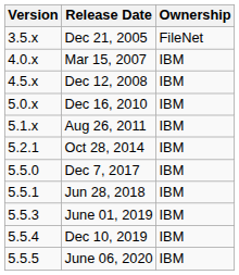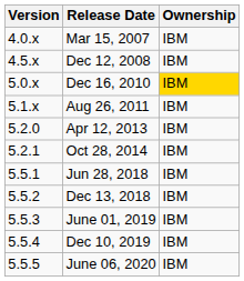 <table class="wikitable">
 <tr>
 <th>Version</th>
 <th>Release Date</th>
 <th>Ownership</th>
-</tr>
-<tr>
-<td>3.5.x</td>
-<td>Dec 21, 2005</td>
-<td>FileNet</td>
 </tr>
 <tr>
 <td>4.0.x</td>
 <td>Mar 15, 2007</td>
 <td>IBM</td>
 </tr>
 <tr>
 <td>4.5.x</td>
 <td>Dec 12, 2008</td>
 <td>IBM</td>
 </tr>
 <tr>
 <td>5.0.x</td>
 <td>Dec 16, 2010</td>
-<td>IBM</td>
+<td style="background: gold;">IBM</td>
 </tr>
 <tr>
 <td>5.1.x</td>
 <td>Aug 26, 2011</td>
+<td>IBM</td>
+</tr>
+<tr>
+<td>5.2.0</td>
+<td>Apr 12, 2013</td>
 <td>IBM</td>
 </tr>
 <tr>
 <td>5.2.1</td>
 <td>Oct 28, 2014</td>
 <td>IBM</td>
 </tr>
 <tr>
-<td>5.5.0</td>
-<td>Dec 7, 2017</td>
+<td>5.5.1</td>
+<td>Jun 28, 2018</td>
 <td>IBM</td>
 </tr>
 <tr>
-<td>5.5.1</td>
-<td>Jun 28, 2018</td>
+<td>5.5.2</td>
+<td>Dec 13, 2018</td>
 <td>IBM</td>
 </tr>
 <tr>
 <td>5.5.3</td>
 <td>June 01, 2019</td>
 <td>IBM</td>
 </tr>
 <tr>
 <td>5.5.4</td>
 <td>Dec 10, 2019</td>
 <td>IBM</td>
 </tr>
 <tr>
 <td>5.5.5</td>
 <td>June 06, 2020</td>
 <td>IBM</td>
 </tr>
 </table>
